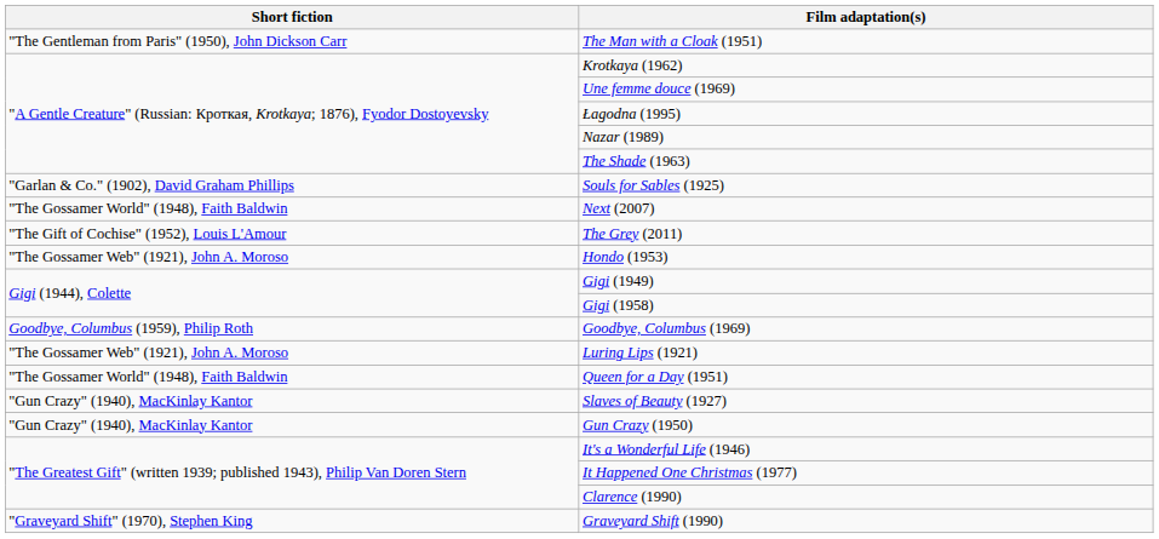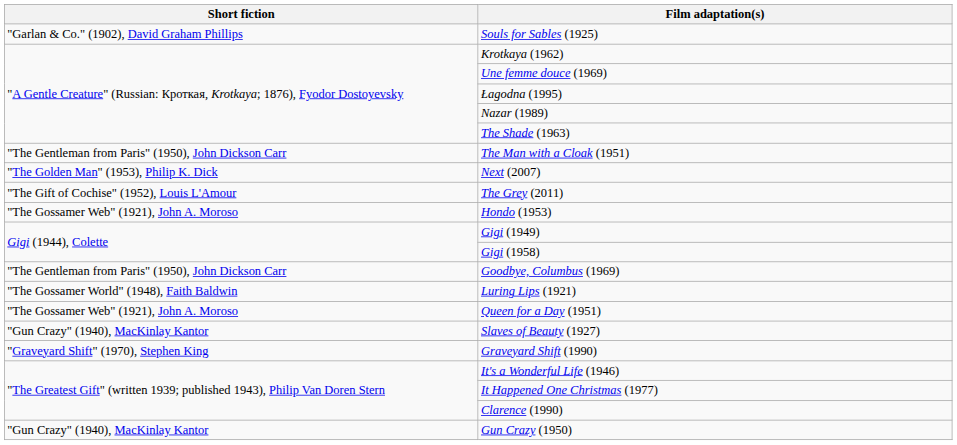 <table class="wikitable">
 <tr>
 <th width="600">Short fiction</th>
 <th width="600">Film adaptation(s)</th>
 </tr>
 <tr>
-<td>"The Gentleman from Paris" (1950), <a href='#'>John Dickson Carr</a></td>
-<td><em><a href='#'>The Man with a Cloak</a></em> (1951)</td>
+<td>"Garlan & Co." (1902), <a href='#'>David Graham Phillips</a></td>
+<td><em><a href='#'>Souls for Sables</a></em> (1925)</td>
 </tr>
 <tr>
 <td rowspan="5">"<a href='#'>A Gentle Creature</a>" (Russian: Кроткая, <em>Krotkaya</em>; 1876), <a href='#'>Fyodor Dostoyevsky</a></td>
 <td><em>Krotkaya</em> (1962)</td>
 </tr>
 <tr>
 <td><em><a href='#'>Une femme douce</a></em> (1969)</td>
 </tr>
 <tr>
 <td><em>Łagodna</em> (1995)</td>
 </tr>
 <tr>
 <td><em>Nazar</em> (1989)</td>
 </tr>
 <tr>
 <td><em><a href='#'>The Shade</a></em> (1963)</td>
 </tr>
 <tr>
-<td>"Garlan & Co." (1902), <a href='#'>David Graham Phillips</a></td>
-<td><em><a href='#'>Souls for Sables</a></em> (1925)</td>
+<td>"The Gentleman from Paris" (1950), <a href='#'>John Dickson Carr</a></td>
+<td><em><a href='#'>The Man with a Cloak</a></em> (1951)</td>
 </tr>
 <tr>
-<td>"The Gossamer World" (1948), <a href='#'>Faith Baldwin</a></td>
+<td>"<a href='#'>The Golden Man</a>" (1953), <a href='#'>Philip K. Dick</a></td>
 <td><em><a href='#'>Next</a></em> (2007)</td>
 </tr>
 <tr>
 <td>"The Gift of Cochise" (1952), <a href='#'>Louis L'Amour</a></td>
 <td><em><a href='#'>The Grey</a></em> (2011)</td>
 </tr>
 <tr>
 <td>"The Gossamer Web" (1921), <a href='#'>John A. Moroso</a></td>
 <td><em><a href='#'>Hondo</a></em> (1953)</td>
 </tr>
 <tr>
 <td rowspan="2"><em><a href='#'>Gigi</a></em> (1944), <a href='#'>Colette</a></td>
 <td><em><a href='#'>Gigi</a></em> (1949)</td>
 </tr>
 <tr>
 <td><em><a href='#'>Gigi</a></em> (1958)</td>
 </tr>
 <tr>
-<td><em><a href='#'>Goodbye, Columbus</a></em> (1959), <a href='#'>Philip Roth</a></td>
+<td>"The Gentleman from Paris" (1950), <a href='#'>John Dickson Carr</a></td>
 <td><em><a href='#'>Goodbye, Columbus</a></em> (1969)</td>
 </tr>
 <tr>
-<td>"The Gossamer Web" (1921), <a href='#'>John A. Moroso</a></td>
+<td>"The Gossamer World" (1948), <a href='#'>Faith Baldwin</a></td>
 <td><em><a href='#'>Luring Lips</a></em> (1921)</td>
 </tr>
 <tr>
-<td>"The Gossamer World" (1948), <a href='#'>Faith Baldwin</a></td>
+<td>"The Gossamer Web" (1921), <a href='#'>John A. Moroso</a></td>
 <td><em><a href='#'>Queen for a Day</a></em> (1951)</td>
 </tr>
 <tr>
 <td>"Gun Crazy" (1940), <a href='#'>MacKinlay Kantor</a></td>
 <td><em><a href='#'>Slaves of Beauty</a></em> (1927)</td>
 </tr>
 <tr>
-<td>"Gun Crazy" (1940), <a href='#'>MacKinlay Kantor</a></td>
-<td><em><a href='#'>Gun Crazy</a></em> (1950)</td>
+<td>"<a href='#'>Graveyard Shift</a>" (1970), <a href='#'>Stephen King</a></td>
+<td><em><a href='#'>Graveyard Shift</a></em> (1990)</td>
 </tr>
 <tr>
 <td rowspan="3">"<a href='#'>The Greatest Gift</a>" (written 1939; published 1943), <a href='#'>Philip Van Doren Stern</a></td>
 <td><em><a href='#'>It's a Wonderful Life</a></em> (1946)</td>
 </tr>
 <tr>
 <td><em><a href='#'>It Happened One Christmas</a></em> (1977)</td>
 </tr>
 <tr>
 <td><em><a href='#'>Clarence</a></em> (1990)</td>
 </tr>
 <tr>
-<td>"<a href='#'>Graveyard Shift</a>" (1970), <a href='#'>Stephen King</a></td>
-<td><em><a href='#'>Graveyard Shift</a></em> (1990)</td>
+<td>"Gun Crazy" (1940), <a href='#'>MacKinlay Kantor</a></td>
+<td><em><a href='#'>Gun Crazy</a></em> (1950)</td>
 </tr>
 </table>
